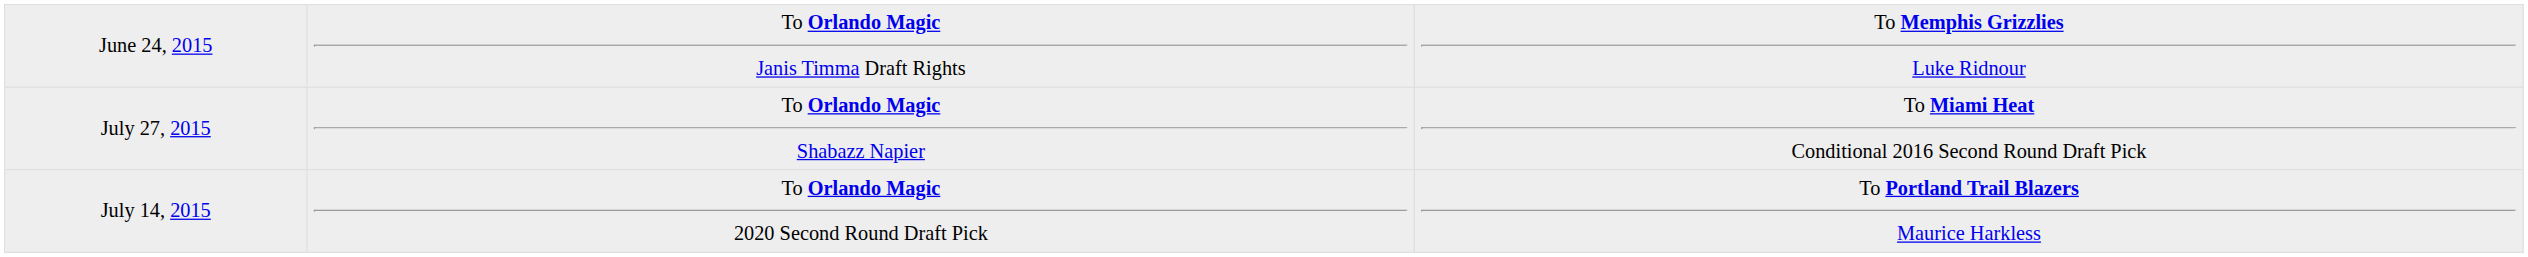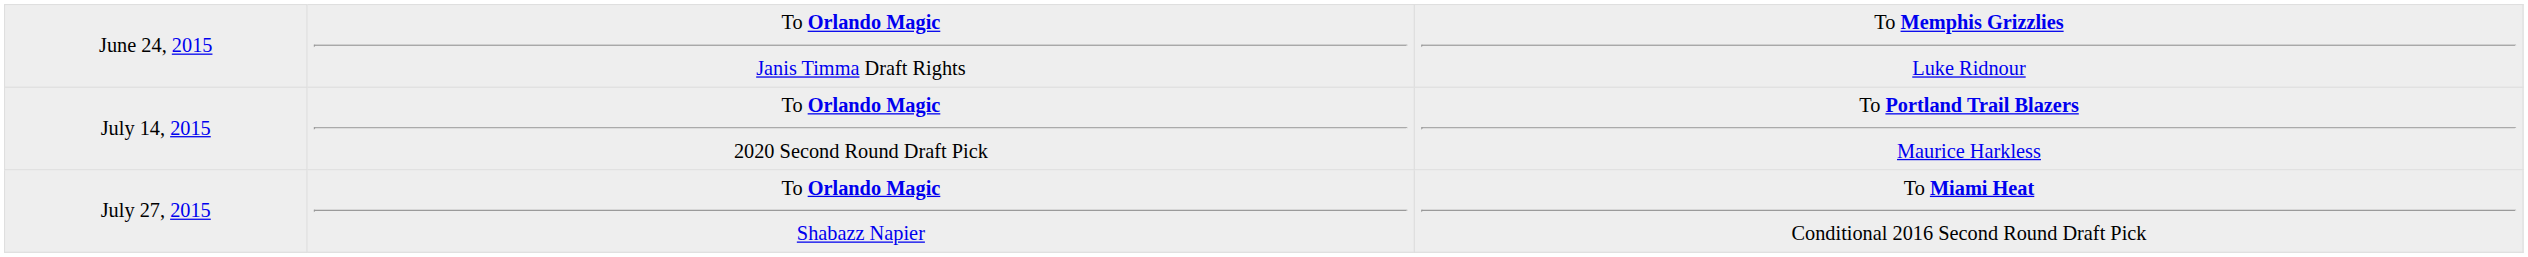 <table border=1 style="border-collapse:collapse; text-align: center; width: 100%" bordercolor="#DFDFDF"  cellpadding="5">
 <tr bgcolor="eeeeee">
 <td style="width:12%">June 24, <a href='#'>2015</a></td>
 <td style="width:44%" valign="top">To <strong><a href='#'>Orlando Magic</a></strong><hr><a href='#'>Janis Timma</a> Draft Rights</td>
 <td style="width:44%" valign="top">To <strong><a href='#'>Memphis Grizzlies</a></strong><hr><a href='#'>Luke Ridnour</a></td>
 </tr>
 <tr bgcolor="eeeeee">
+<td style="width:12%">July 14, <a href='#'>2015</a></td>
+<td style="width:44%" valign="top">To <strong><a href='#'>Orlando Magic</a></strong><hr>2020 Second Round Draft Pick</td>
+<td style="width:44%" valign="top">To <strong><a href='#'>Portland Trail Blazers</a></strong><hr><a href='#'>Maurice Harkless</a></td>
+</tr>
+<tr bgcolor="eeeeee">
 <td style="width:12%">July 27, <a href='#'>2015</a></td>
 <td style="width:44%" valign="top">To <strong><a href='#'>Orlando Magic</a></strong><hr><a href='#'>Shabazz Napier</a></td>
 <td style="width:44%" valign="top">To <strong><a href='#'>Miami Heat</a></strong><hr>Conditional 2016 Second Round Draft Pick</td>
 </tr>
-<tr bgcolor="eeeeee">
-<td style="width:12%">July 14, <a href='#'>2015</a></td>
-<td style="width:44%" valign="top">To <strong><a href='#'>Orlando Magic</a></strong><hr>2020 Second Round Draft Pick</td>
-<td style="width:44%" valign="top">To <strong><a href='#'>Portland Trail Blazers</a></strong><hr><a href='#'>Maurice Harkless</a></td>
-</tr>
 </table>
